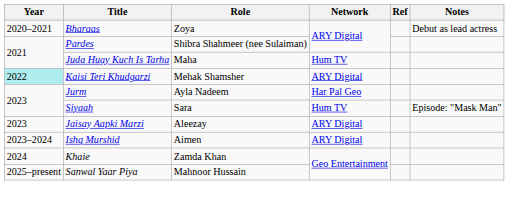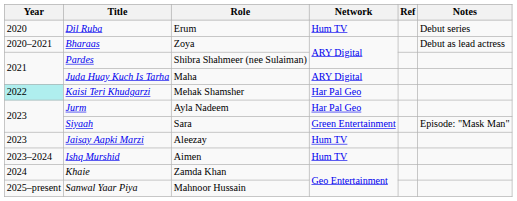 <table class="wikitable sortable plainrowheaders">
 <tr style="background:#ccc; text-align:center;">
 <th scope="col">Year</th>
 <th scope="col">Title</th>
 <th scope="col">Role</th>
 <th scope="col">Network</th>
 <th scope="col">Ref</th>
 <th scope="col" class="unsortable">Notes</th>
+</tr>
+<tr>
+<td>2020</td>
+<td><em><a href='#'>Dil Ruba</a></em></td>
+<td>Erum</td>
+<td><a href='#'>Hum TV</a></td>
+<td></td>
+<td>Debut series</td>
 </tr>
 <tr>
 <td>2020–2021</td>
 <td><em><a href='#'>Bharaas</a></em></td>
 <td>Zoya</td>
 <td rowspan="2"><a href='#'>ARY Digital</a></td>
 <td></td>
 <td>Debut as lead actress</td>
 </tr>
 <tr>
 <td rowspan="2">2021</td>
 <td><em><a href='#'>Pardes</a></em></td>
 <td>Shibra Shahmeer (nee Sulaiman)</td>
 <td></td>
 <td></td>
 </tr>
 <tr>
 <td><em><a href='#'>Juda Huay Kuch Is Tarha</a></em></td>
 <td>Maha</td>
-<td><a href='#'>Hum TV</a></td>
+<td><a href='#'>ARY Digital</a></td>
 <td></td>
 <td></td>
 </tr>
 <tr>
 <td style="background: paleturquoise;">2022</td>
 <td><em><a href='#'>Kaisi Teri Khudgarzi</a></em></td>
 <td>Mehak Shamsher</td>
-<td><a href='#'>ARY Digital</a></td>
+<td><a href='#'>Har Pal Geo</a></td>
 <td></td>
 <td></td>
 </tr>
 <tr>
 <td rowspan="2">2023</td>
 <td><em><a href='#'>Jurm</a></em></td>
 <td>Ayla Nadeem</td>
 <td><a href='#'>Har Pal Geo</a></td>
 <td></td>
 </tr>
 <tr>
 <td><em><a href='#'>Siyaah</a></em></td>
 <td>Sara</td>
-<td><a href='#'>Hum TV</a></td>
+<td><a href='#'>Green Entertainment</a></td>
 <td></td>
 <td>Episode: "Mask Man"</td>
 </tr>
 <tr>
 <td>2023</td>
 <td><em><a href='#'>Jaisay Aapki Marzi</a></em></td>
 <td>Aleezay</td>
-<td><a href='#'>ARY Digital</a></td>
+<td><a href='#'>Hum TV</a></td>
 <td></td>
 <td></td>
 </tr>
 <tr>
 <td>2023–2024</td>
 <td><em><a href='#'>Ishq Murshid</a></em></td>
 <td>Aimen</td>
-<td><a href='#'>ARY Digital</a></td>
+<td><a href='#'>Hum TV</a></td>
 <td></td>
 <td></td>
 </tr>
 <tr>
 <td>2024</td>
 <td><em>Khaie</em></td>
 <td>Zamda Khan</td>
 <td rowspan="2"><a href='#'>Geo Entertainment</a></td>
 <td></td>
 <td></td>
 </tr>
 <tr>
 <td>2025–present</td>
 <td scope="row"><em>Sanwal Yaar Piya</em></td>
 <td>Mahnoor Hussain</td>
 <td></td>
 <td></td>
 </tr>
 </table>
